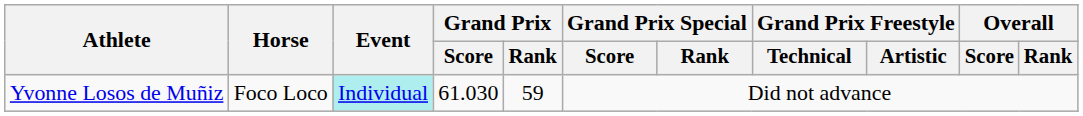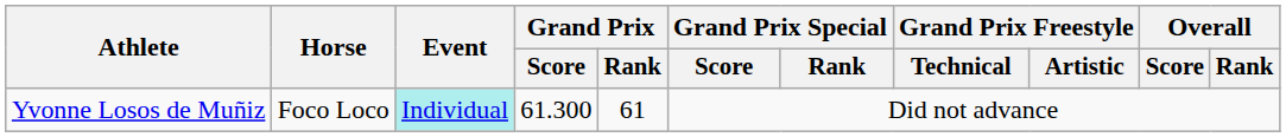 <table class=wikitable style="font-size:90%">
 <tr>
 <th rowspan="2">Athlete</th>
 <th rowspan="2">Horse</th>
 <th rowspan="2">Event</th>
 <th colspan="2">Grand Prix</th>
 <th colspan="2">Grand Prix Special</th>
 <th colspan="2">Grand Prix Freestyle</th>
 <th colspan="2">Overall</th>
 </tr>
 <tr style="font-size:95%">
 <th>Score</th>
 <th>Rank</th>
 <th>Score</th>
 <th>Rank</th>
 <th>Technical</th>
 <th>Artistic</th>
 <th>Score</th>
 <th>Rank</th>
 </tr>
 <tr align=center>
 <td align=left><a href='#'>Yvonne Losos de Muñiz</a></td>
 <td align=left>Foco Loco</td>
 <td align=left style="background: paleturquoise;"><a href='#'>Individual</a></td>
-<td>61.030</td>
-<td>59</td>
+<td>61.300</td>
+<td>61</td>
 <td colspan=6>Did not advance</td>
 </tr>
 </table>
